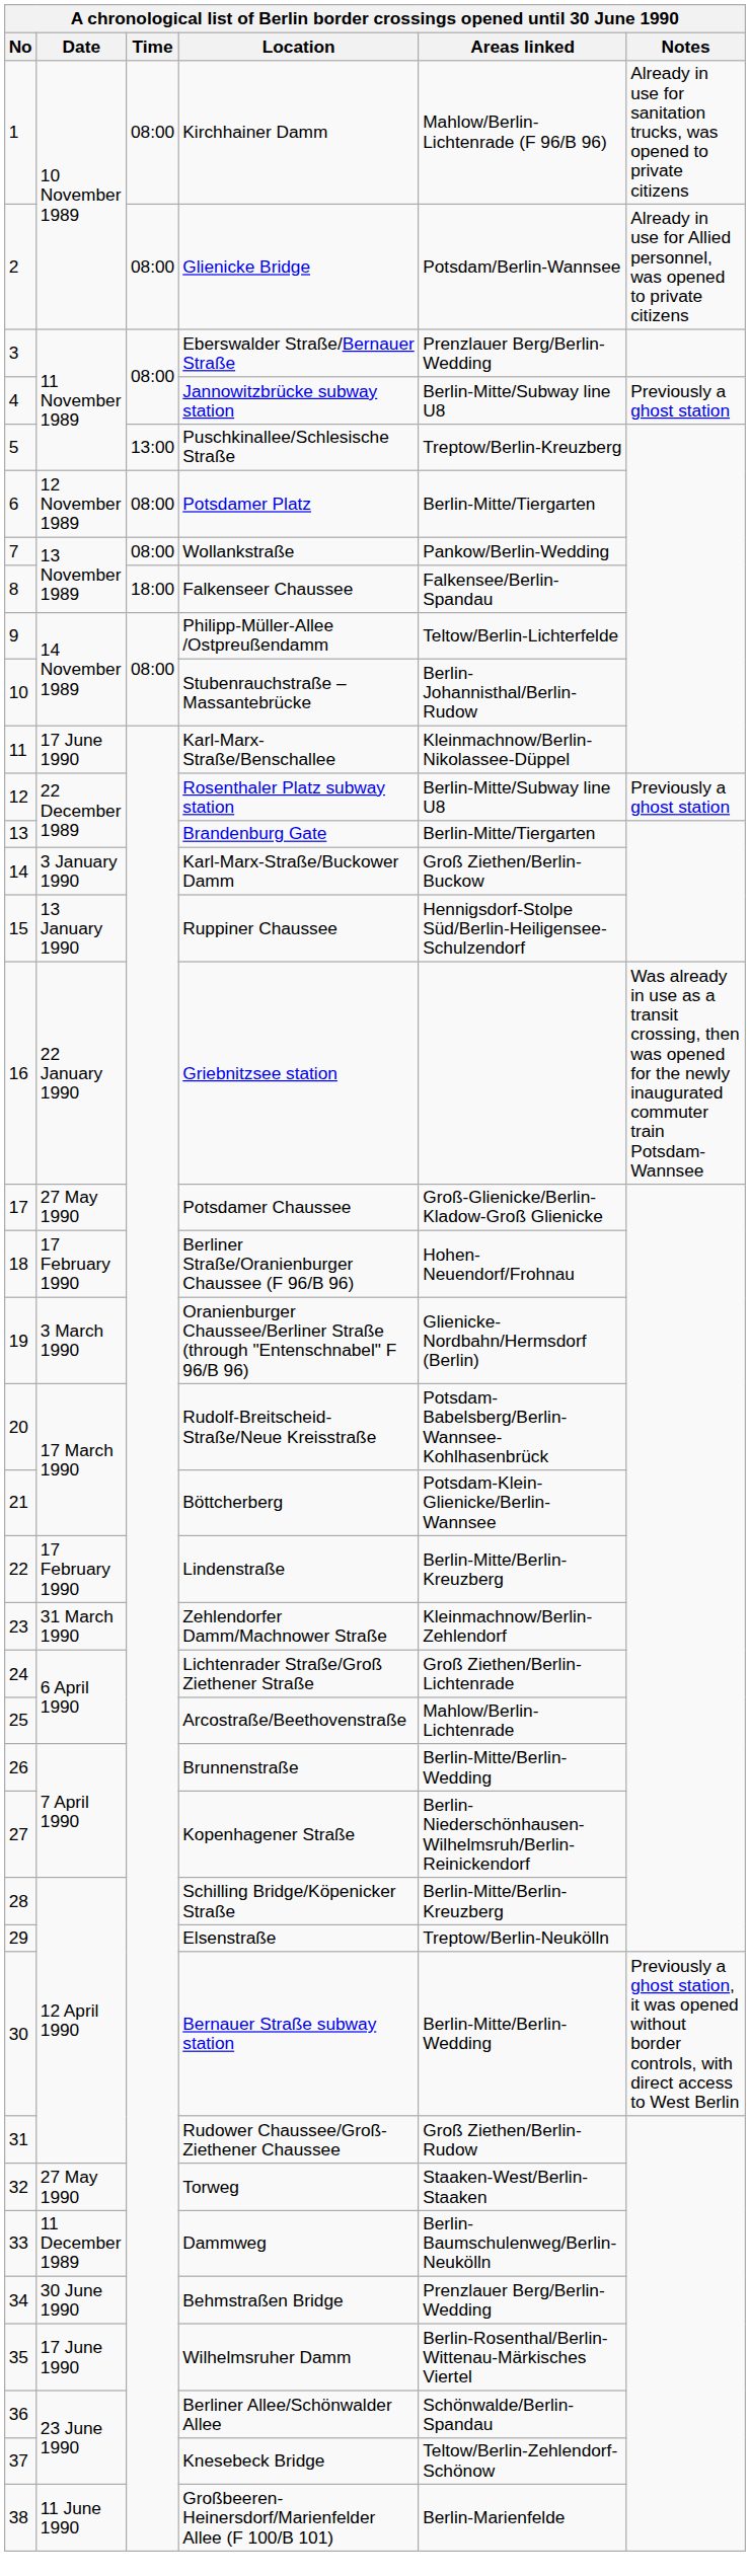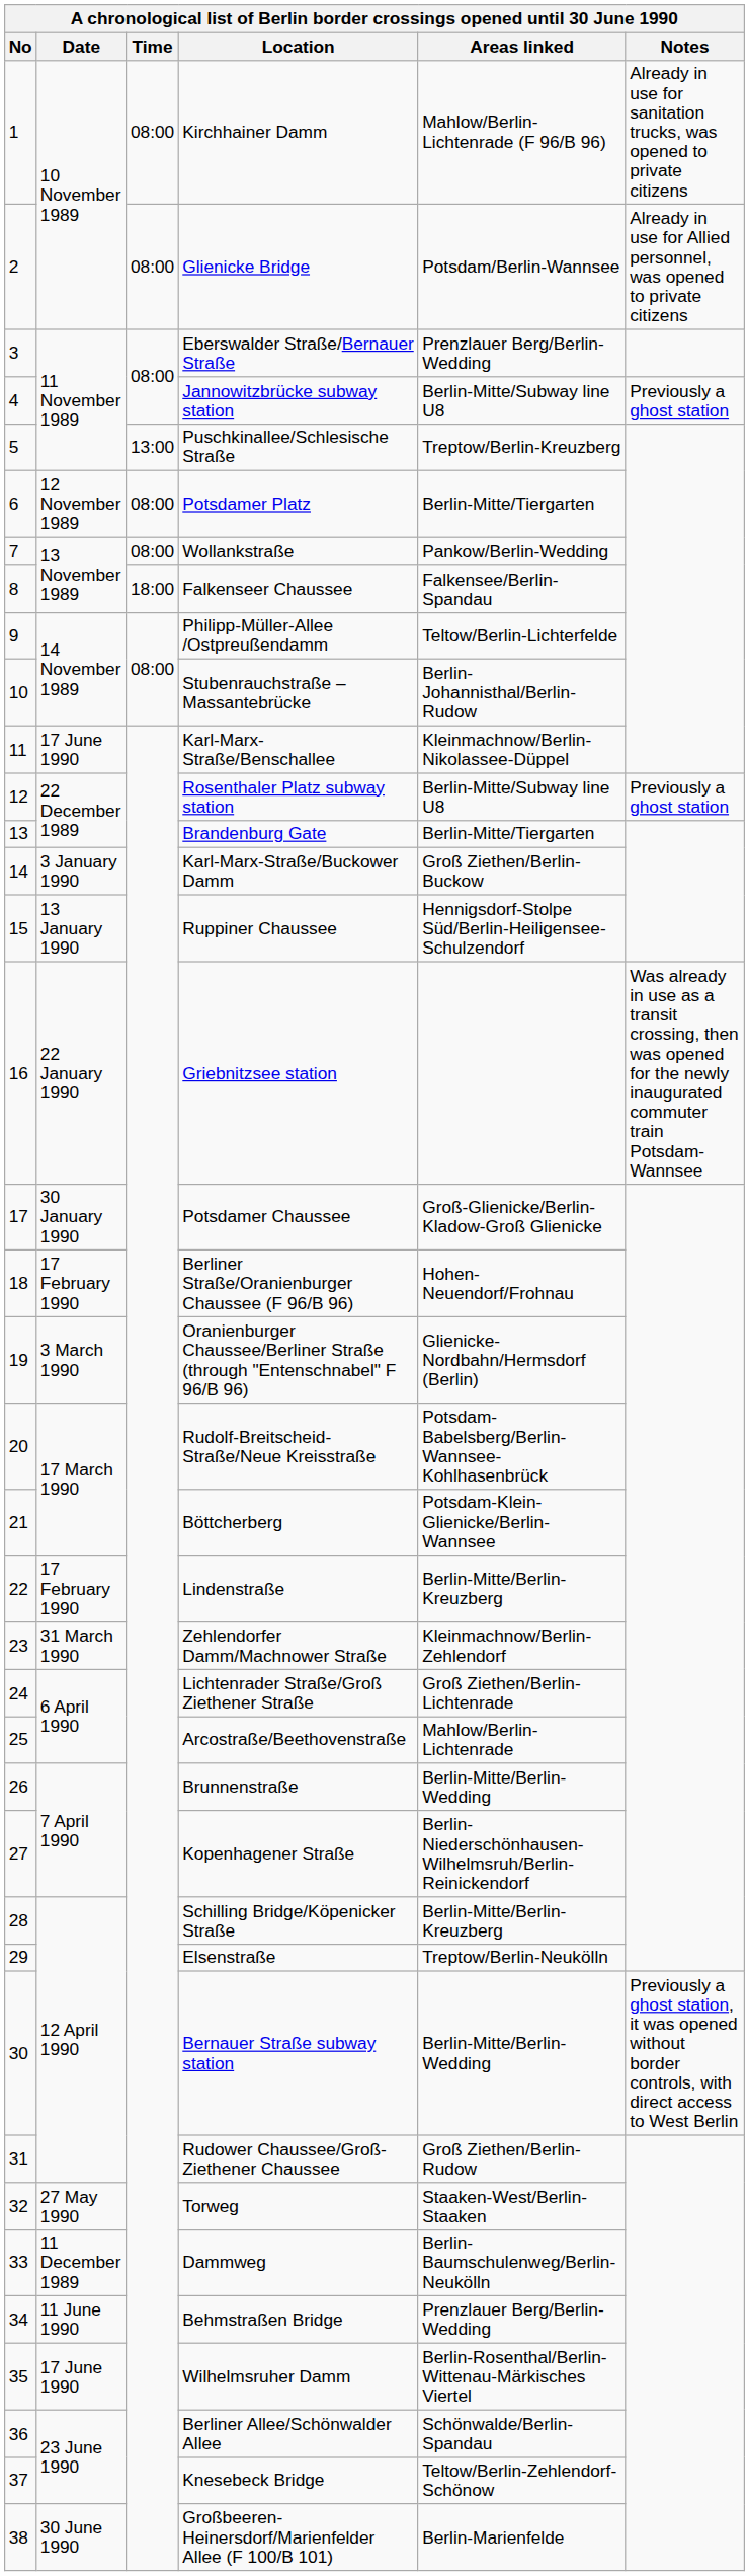 <table class="wikitable" style="font-size: 90%">
 <tr>
 <th colspan=6>A chronological list of Berlin border crossings opened until 30 June 1990</th>
 </tr>
 <tr>
 <th>No</th>
 <th>Date</th>
 <th>Time</th>
 <th>Location</th>
 <th>Areas linked</th>
 <th>Notes</th>
 </tr>
 <tr>
 <td>1</td>
 <td rowspan=2>10 November 1989</td>
 <td>08:00</td>
 <td>Kirchhainer Damm</td>
 <td>Mahlow/Berlin-Lichtenrade (F 96/B 96)</td>
 <td>Already in use for sanitation trucks, was opened to private citizens</td>
 </tr>
 <tr>
 <td>2</td>
 <td>08:00</td>
 <td><a href='#'>Glienicke Bridge</a></td>
 <td>Potsdam/Berlin-Wannsee</td>
 <td>Already in use for Allied personnel, was opened to private citizens</td>
 </tr>
 <tr>
 <td>3</td>
 <td rowspan=3>11 November 1989</td>
 <td rowspan=2>08:00</td>
 <td>Eberswalder Straße/<a href='#'>Bernauer Straße</a></td>
 <td>Prenzlauer Berg/Berlin-Wedding</td>
 <td></td>
 </tr>
 <tr>
 <td>4</td>
 <td><a href='#'>Jannowitzbrücke subway station</a></td>
 <td>Berlin-Mitte/Subway line U8</td>
 <td>Previously a <a href='#'>ghost station</a></td>
 </tr>
 <tr>
 <td>5</td>
 <td>13:00</td>
 <td>Puschkinallee/Schlesische Straße</td>
 <td>Treptow/Berlin-Kreuzberg</td>
 <td rowspan=7></td>
 </tr>
 <tr>
 <td>6</td>
 <td>12 November 1989</td>
 <td>08:00</td>
 <td><a href='#'>Potsdamer Platz</a></td>
 <td>Berlin-Mitte/Tiergarten</td>
 </tr>
 <tr>
 <td>7</td>
 <td rowspan=2>13 November 1989</td>
 <td>08:00</td>
 <td>Wollankstraße</td>
 <td>Pankow/Berlin-Wedding</td>
 </tr>
 <tr>
 <td>8</td>
 <td>18:00</td>
 <td>Falkenseer Chaussee</td>
 <td>Falkensee/Berlin-Spandau</td>
 </tr>
 <tr>
 <td>9</td>
 <td rowspan=2>14 November 1989</td>
 <td rowspan=2>08:00</td>
 <td>Philipp-Müller-Allee /Ostpreußendamm</td>
 <td>Teltow/Berlin-Lichterfelde</td>
 </tr>
 <tr>
 <td>10</td>
 <td>Stubenrauchstraße – Massantebrücke</td>
 <td>Berlin-Johannisthal/Berlin-Rudow</td>
 </tr>
 <tr>
 <td>11</td>
 <td>17 June 1990</td>
 <td rowspan=28></td>
 <td>Karl-Marx-Straße/Benschallee</td>
 <td>Kleinmachnow/Berlin-Nikolassee-Düppel</td>
 </tr>
 <tr>
 <td>12</td>
 <td rowspan=2>22 December 1989</td>
 <td><a href='#'>Rosenthaler Platz subway station</a></td>
 <td>Berlin-Mitte/Subway line U8</td>
 <td>Previously a <a href='#'>ghost station</a></td>
 </tr>
 <tr>
 <td>13</td>
 <td><a href='#'>Brandenburg Gate</a></td>
 <td>Berlin-Mitte/Tiergarten</td>
 <td rowspan=3></td>
 </tr>
 <tr>
 <td>14</td>
 <td>3 January 1990</td>
 <td>Karl-Marx-Straße/Buckower Damm</td>
 <td>Groß Ziethen/Berlin-Buckow</td>
 </tr>
 <tr>
 <td>15</td>
 <td>13 January 1990</td>
 <td>Ruppiner Chaussee</td>
 <td>Hennigsdorf-Stolpe Süd/Berlin-Heiligensee-Schulzendorf</td>
 </tr>
 <tr>
 <td>16</td>
 <td>22 January 1990</td>
 <td><a href='#'>Griebnitzsee station</a></td>
 <td></td>
 <td>Was already in use as a transit crossing, then was opened for the newly inaugurated commuter train Potsdam-Wannsee</td>
 </tr>
 <tr>
 <td>17</td>
-<td>27 May 1990</td>
+<td>30 January 1990</td>
 <td>Potsdamer Chaussee</td>
 <td>Groß-Glienicke/Berlin-Kladow-Groß Glienicke</td>
 <td rowspan=13></td>
 </tr>
 <tr>
 <td>18</td>
 <td>17 February 1990</td>
 <td>Berliner Straße/Oranienburger Chaussee (F 96/B 96)</td>
 <td>Hohen-Neuendorf/Frohnau</td>
 </tr>
 <tr>
 <td>19</td>
 <td>3 March 1990</td>
 <td>Oranienburger Chaussee/Berliner Straße (through "Entenschnabel" F 96/B 96)</td>
 <td>Glienicke-Nordbahn/Hermsdorf (Berlin)</td>
 </tr>
 <tr>
 <td>20</td>
 <td rowspan=2>17 March 1990</td>
 <td>Rudolf-Breitscheid-Straße/Neue Kreisstraße</td>
 <td>Potsdam-Babelsberg/Berlin-Wannsee-Kohlhasenbrück</td>
 </tr>
 <tr>
 <td>21</td>
 <td>Böttcherberg</td>
 <td>Potsdam-Klein-Glienicke/Berlin-Wannsee</td>
 </tr>
 <tr>
 <td>22</td>
 <td>17 February 1990</td>
 <td>Lindenstraße</td>
 <td>Berlin-Mitte/Berlin-Kreuzberg</td>
 </tr>
 <tr>
 <td>23</td>
 <td>31 March 1990</td>
 <td>Zehlendorfer Damm/Machnower Straße</td>
 <td>Kleinmachnow/Berlin-Zehlendorf</td>
 </tr>
 <tr>
 <td>24</td>
 <td rowspan=2>6 April 1990</td>
 <td>Lichtenrader Straße/Groß Ziethener Straße</td>
 <td>Groß Ziethen/Berlin-Lichtenrade</td>
 </tr>
 <tr>
 <td>25</td>
 <td>Arcostraße/Beethovenstraße</td>
 <td>Mahlow/Berlin-Lichtenrade</td>
 </tr>
 <tr>
 <td>26</td>
 <td rowspan=2>7 April 1990</td>
 <td>Brunnenstraße</td>
 <td>Berlin-Mitte/Berlin-Wedding</td>
 </tr>
 <tr>
 <td>27</td>
 <td>Kopenhagener Straße</td>
 <td>Berlin-Niederschönhausen-Wilhelmsruh/Berlin-Reinickendorf</td>
 </tr>
 <tr>
 <td>28</td>
 <td rowspan=4>12 April 1990</td>
 <td>Schilling Bridge/Köpenicker Straße</td>
 <td>Berlin-Mitte/Berlin-Kreuzberg</td>
 </tr>
 <tr>
 <td>29</td>
 <td>Elsenstraße</td>
 <td>Treptow/Berlin-Neukölln</td>
 </tr>
 <tr>
 <td>30</td>
 <td><a href='#'>Bernauer Straße subway station</a></td>
 <td>Berlin-Mitte/Berlin-Wedding</td>
 <td>Previously a <a href='#'>ghost station</a>, it was opened without border controls, with direct access to West Berlin</td>
 </tr>
 <tr>
 <td>31</td>
 <td>Rudower Chaussee/Groß-Ziethener Chaussee</td>
 <td>Groß Ziethen/Berlin-Rudow</td>
 <td rowspan=8></td>
 </tr>
 <tr>
 <td>32</td>
 <td>27 May 1990</td>
 <td>Torweg</td>
 <td>Staaken-West/Berlin-Staaken</td>
 </tr>
 <tr>
 <td>33</td>
 <td>11 December 1989</td>
 <td>Dammweg</td>
 <td>Berlin-Baumschulenweg/Berlin-Neukölln</td>
 </tr>
 <tr>
 <td>34</td>
-<td>30 June 1990</td>
+<td>11 June 1990</td>
 <td>Behmstraßen Bridge</td>
 <td>Prenzlauer Berg/Berlin-Wedding</td>
 </tr>
 <tr>
 <td>35</td>
 <td>17 June 1990</td>
 <td>Wilhelmsruher Damm</td>
 <td>Berlin-Rosenthal/Berlin-Wittenau-Märkisches Viertel</td>
 </tr>
 <tr>
 <td>36</td>
 <td rowspan=2>23 June 1990</td>
 <td>Berliner Allee/Schönwalder Allee</td>
 <td>Schönwalde/Berlin-Spandau</td>
 </tr>
 <tr>
 <td>37</td>
 <td>Knesebeck Bridge</td>
 <td>Teltow/Berlin-Zehlendorf-Schönow</td>
 </tr>
 <tr>
 <td>38</td>
-<td>11 June 1990</td>
+<td>30 June 1990</td>
 <td>Großbeeren-Heinersdorf/Marienfelder Allee (F 100/B 101)</td>
 <td>Berlin-Marienfelde</td>
 </tr>
 </table>
